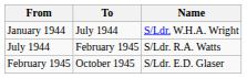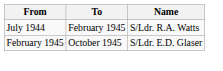 <table class="wikitable">
 <tr>
 <th>From</th>
 <th>To</th>
 <th>Name</th>
-</tr>
-<tr>
-<td>January 1944</td>
-<td>July 1944</td>
-<td><a href='#'>S/Ldr.</a> W.H.A. Wright</td>
 </tr>
 <tr>
 <td>July 1944</td>
 <td>February 1945</td>
 <td>S/Ldr. R.A. Watts</td>
 </tr>
 <tr>
 <td>February 1945</td>
 <td>October 1945</td>
 <td>S/Ldr. E.D. Glaser</td>
 </tr>
 </table>
